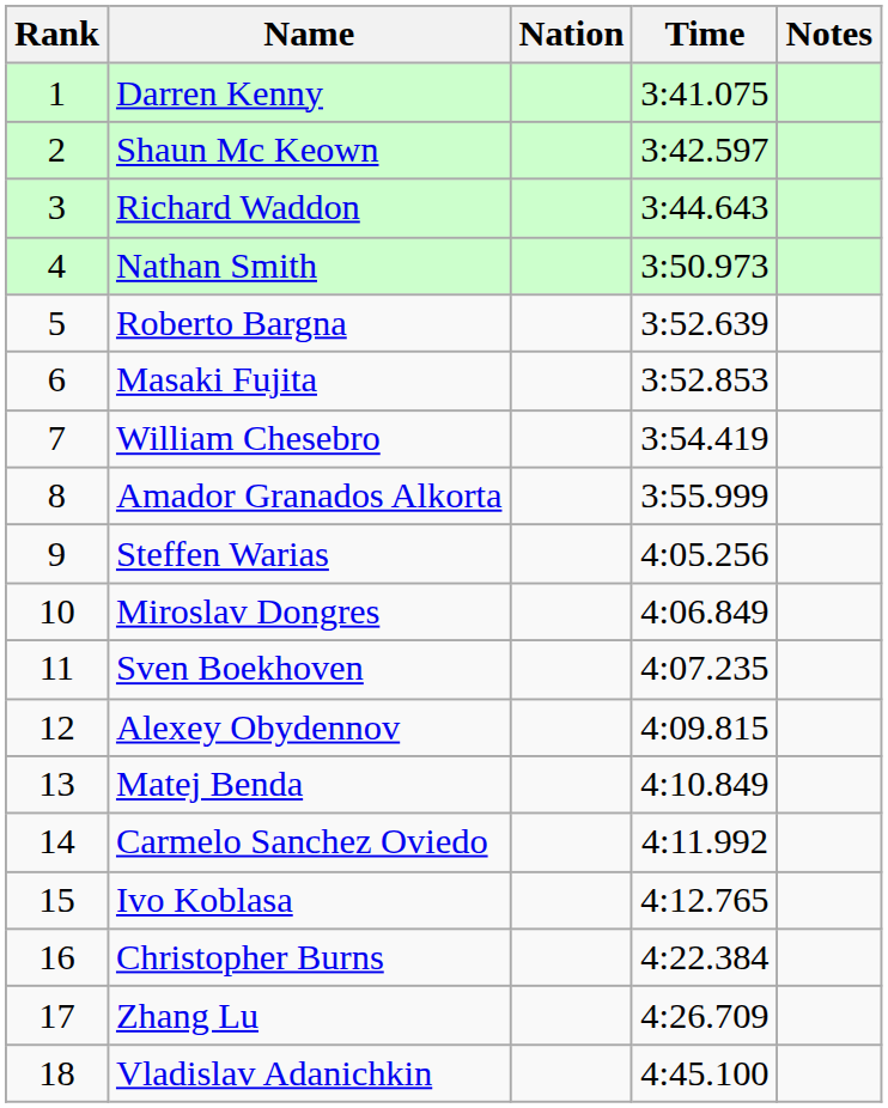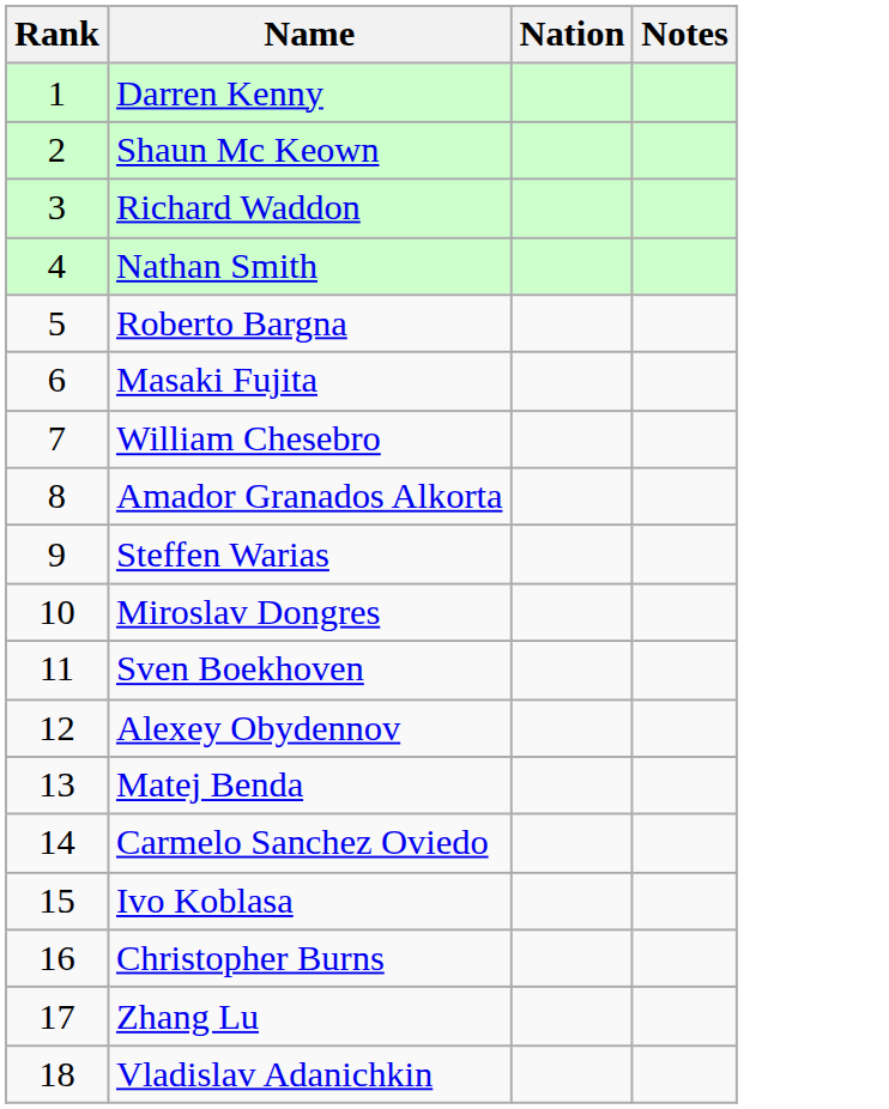 <table class="wikitable sortable" style="text-align:center">
 <tr>
 <th>Rank</th>
 <th>Name</th>
 <th>Nation</th>
-<th>Time</th>
 <th>Notes</th>
 </tr>
 <tr bgcolor=ccffcc>
 <td>1</td>
 <td align=left><a href='#'>Darren Kenny</a></td>
 <td align=left></td>
-<td>3:41.075</td>
 <td></td>
 </tr>
 <tr bgcolor=ccffcc>
 <td>2</td>
 <td align=left><a href='#'>Shaun Mc Keown</a></td>
 <td align=left></td>
-<td>3:42.597</td>
 <td></td>
 </tr>
 <tr bgcolor=ccffcc>
 <td>3</td>
 <td align=left><a href='#'>Richard Waddon</a></td>
 <td align=left></td>
-<td>3:44.643</td>
 <td></td>
 </tr>
 <tr bgcolor=ccffcc>
 <td>4</td>
 <td align=left><a href='#'>Nathan Smith</a></td>
 <td align=left></td>
-<td>3:50.973</td>
 <td></td>
 </tr>
 <tr>
 <td>5</td>
 <td align=left><a href='#'>Roberto Bargna</a></td>
 <td align=left></td>
-<td>3:52.639</td>
 <td></td>
 </tr>
 <tr>
 <td>6</td>
 <td align=left><a href='#'>Masaki Fujita</a></td>
 <td align=left></td>
-<td>3:52.853</td>
 <td></td>
 </tr>
 <tr>
 <td>7</td>
 <td align=left><a href='#'>William Chesebro</a></td>
 <td align=left></td>
-<td>3:54.419</td>
 <td></td>
 </tr>
 <tr>
 <td>8</td>
 <td align=left><a href='#'>Amador Granados Alkorta</a></td>
 <td align=left></td>
-<td>3:55.999</td>
 <td></td>
 </tr>
 <tr>
 <td>9</td>
 <td align=left><a href='#'>Steffen Warias</a></td>
 <td align=left></td>
-<td>4:05.256</td>
 <td></td>
 </tr>
 <tr>
 <td>10</td>
 <td align=left><a href='#'>Miroslav Dongres</a></td>
 <td align=left></td>
-<td>4:06.849</td>
 <td></td>
 </tr>
 <tr>
 <td>11</td>
 <td align=left><a href='#'>Sven Boekhoven</a></td>
 <td align=left></td>
-<td>4:07.235</td>
 <td></td>
 </tr>
 <tr>
 <td>12</td>
 <td align=left><a href='#'>Alexey Obydennov</a></td>
 <td align=left></td>
-<td>4:09.815</td>
 <td></td>
 </tr>
 <tr>
 <td>13</td>
 <td align=left><a href='#'>Matej Benda</a></td>
 <td align=left></td>
-<td>4:10.849</td>
 <td></td>
 </tr>
 <tr>
 <td>14</td>
 <td align=left><a href='#'>Carmelo Sanchez Oviedo</a></td>
 <td align=left></td>
-<td>4:11.992</td>
 <td></td>
 </tr>
 <tr>
 <td>15</td>
 <td align=left><a href='#'>Ivo Koblasa</a></td>
 <td align=left></td>
-<td>4:12.765</td>
 <td></td>
 </tr>
 <tr>
 <td>16</td>
 <td align=left><a href='#'>Christopher Burns</a></td>
 <td align=left></td>
-<td>4:22.384</td>
 <td></td>
 </tr>
 <tr>
 <td>17</td>
 <td align=left><a href='#'>Zhang Lu</a></td>
 <td align=left></td>
-<td>4:26.709</td>
 <td></td>
 </tr>
 <tr>
 <td>18</td>
 <td align=left><a href='#'>Vladislav Adanichkin</a></td>
 <td align=left></td>
-<td>4:45.100</td>
 <td></td>
 </tr>
 </table>
